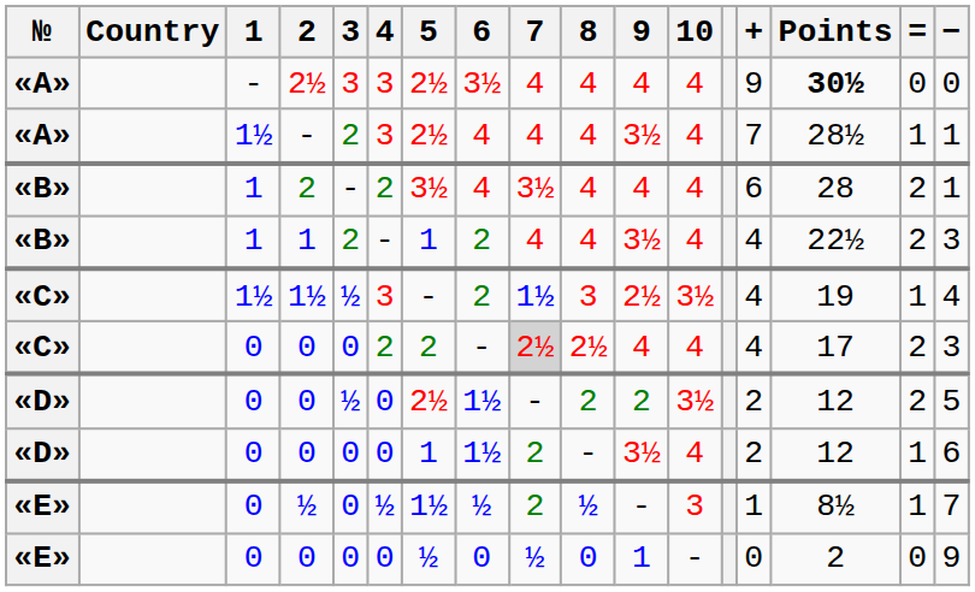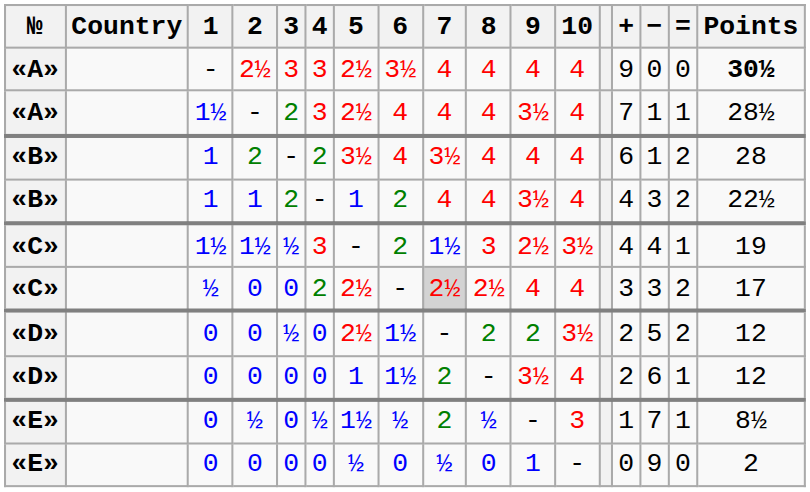 <table class="wikitable" style="text-align:center">
 <tr>
 <th>№</th>
 <th>Country</th>
 <th>1</th>
 <th>2</th>
 <th>3</th>
 <th>4</th>
 <th>5</th>
 <th>6</th>
 <th>7</th>
 <th>8</th>
 <th>9</th>
 <th>10</th>
 <th></th>
 <th>+</th>
+<th>−</th>
+<th>=</th>
 <th>Points</th>
-<th>=</th>
-<th>−</th>
 </tr>
 <tr>
 <th>«A»</th>
 <td style="text-align: left"></td>
 <td>-</td>
 <td style="color:red;">2½</td>
 <td style="color:red;">3</td>
 <td style="color:red;">3</td>
 <td style="color:red;">2½</td>
 <td style="color:red;">3½</td>
 <td style="color:red;">4</td>
 <td style="color:red;">4</td>
 <td style="color:red;">4</td>
 <td style="color:red;">4</td>
 <th></th>
 <td>9</td>
-<td><strong>30½</strong></td>
 <td>0</td>
 <td>0</td>
+<td><strong>30½</strong></td>
 </tr>
 <tr>
 <th>«A»</th>
 <td style="text-align: left"></td>
 <td style="color:blue;">1½</td>
 <td>-</td>
 <td style="color:green;">2</td>
 <td style="color:red;">3</td>
 <td style="color:red;">2½</td>
 <td style="color:red;">4</td>
 <td style="color:red;">4</td>
 <td style="color:red;">4</td>
 <td style="color:red;">3½</td>
 <td style="color:red;">4</td>
 <th></th>
 <td>7</td>
-<td>28½</td>
 <td>1</td>
 <td>1</td>
+<td>28½</td>
 </tr>
 <tr style="border-top:2px solid grey;">
 <th>«B»</th>
 <td style="text-align: left"></td>
 <td style="color:blue;">1</td>
 <td style="color:green;">2</td>
 <td>-</td>
 <td style="color:green;">2</td>
 <td style="color:red;">3½</td>
 <td style="color:red;">4</td>
 <td style="color:red;">3½</td>
 <td style="color:red;">4</td>
 <td style="color:red;">4</td>
 <td style="color:red;">4</td>
 <th></th>
 <td>6</td>
+<td>1</td>
+<td>2</td>
 <td>28</td>
-<td>2</td>
-<td>1</td>
 </tr>
 <tr>
 <th>«B»</th>
 <td style="text-align: left"></td>
 <td style="color:blue;">1</td>
 <td style="color:blue;">1</td>
 <td style="color:green;">2</td>
 <td>-</td>
 <td style="color:blue;">1</td>
 <td style="color:green;">2</td>
 <td style="color:red;">4</td>
 <td style="color:red;">4</td>
 <td style="color:red;">3½</td>
 <td style="color:red;">4</td>
 <th></th>
 <td>4</td>
+<td>3</td>
+<td>2</td>
 <td>22½</td>
-<td>2</td>
-<td>3</td>
 </tr>
 <tr style="border-top:2px solid grey;">
 <th>«C»</th>
 <td style="text-align: left"></td>
 <td style="color:blue;">1½</td>
 <td style="color:blue;">1½</td>
 <td style="color:blue;">½</td>
 <td style="color:red;">3</td>
 <td>-</td>
 <td style="color:green;">2</td>
 <td style="color:blue;">1½</td>
 <td style="color:red;">3</td>
 <td style="color:red;">2½</td>
 <td style="color:red;">3½</td>
 <th></th>
 <td>4</td>
+<td>4</td>
+<td>1</td>
 <td>19</td>
-<td>1</td>
-<td>4</td>
 </tr>
 <tr>
 <th>«C»</th>
 <td style="text-align: left"></td>
-<td style="color:blue;">0</td>
+<td style="color:blue;">½</td>
 <td style="color:blue;">0</td>
 <td style="color:blue;">0</td>
 <td style="color:green;">2</td>
-<td style="color:green;">2</td>
+<td style="color:red;">2½</td>
 <td>-</td>
 <td style="background: lightgrey; color:red;">2½</td>
 <td style="color:red;">2½</td>
 <td style="color:red;">4</td>
 <td style="color:red;">4</td>
 <th></th>
-<td>4</td>
+<td>3</td>
+<td>3</td>
+<td>2</td>
 <td>17</td>
-<td>2</td>
-<td>3</td>
 </tr>
 <tr style="border-top:2px solid grey;">
 <th>«D»</th>
 <td style="text-align: left"></td>
 <td style="color:blue;">0</td>
 <td style="color:blue;">0</td>
 <td style="color:blue;">½</td>
 <td style="color:blue;">0</td>
 <td style="color:red;">2½</td>
 <td style="color:blue;">1½</td>
 <td>-</td>
 <td style="color:green;">2</td>
 <td style="color:green;">2</td>
 <td style="color:red;">3½</td>
 <th></th>
 <td>2</td>
+<td>5</td>
+<td>2</td>
 <td>12</td>
-<td>2</td>
-<td>5</td>
 </tr>
 <tr>
 <th>«D»</th>
 <td style="text-align: left"></td>
 <td style="color:blue;">0</td>
 <td style="color:blue;">0</td>
 <td style="color:blue;">0</td>
 <td style="color:blue;">0</td>
 <td style="color:blue;">1</td>
 <td style="color:blue;">1½</td>
 <td style="color:green;">2</td>
 <td>-</td>
 <td style="color:red;">3½</td>
 <td style="color:red;">4</td>
 <th></th>
 <td>2</td>
+<td>6</td>
+<td>1</td>
 <td>12</td>
-<td>1</td>
-<td>6</td>
 </tr>
 <tr style="border-top:2px solid grey;">
 <th>«E»</th>
 <td style="text-align: left"></td>
 <td style="color:blue;">0</td>
 <td style="color:blue;">½</td>
 <td style="color:blue;">0</td>
 <td style="color:blue;">½</td>
 <td style="color:blue;">1½</td>
 <td style="color:blue;">½</td>
 <td style="color:green;">2</td>
 <td style="color:blue;">½</td>
 <td>-</td>
 <td style="color:red;">3</td>
 <th></th>
 <td>1</td>
+<td>7</td>
+<td>1</td>
 <td>8½</td>
-<td>1</td>
-<td>7</td>
 </tr>
 <tr>
 <th>«E»</th>
 <td style="text-align: left"></td>
 <td style="color:blue;">0</td>
 <td style="color:blue;">0</td>
 <td style="color:blue;">0</td>
 <td style="color:blue;">0</td>
 <td style="color:blue;">½</td>
 <td style="color:blue;">0</td>
 <td style="color:blue;">½</td>
 <td style="color:blue;">0</td>
 <td style="color:blue;">1</td>
 <td>-</td>
 <th></th>
 <td>0</td>
+<td>9</td>
+<td>0</td>
 <td>2</td>
-<td>0</td>
-<td>9</td>
 </tr>
 </table>
